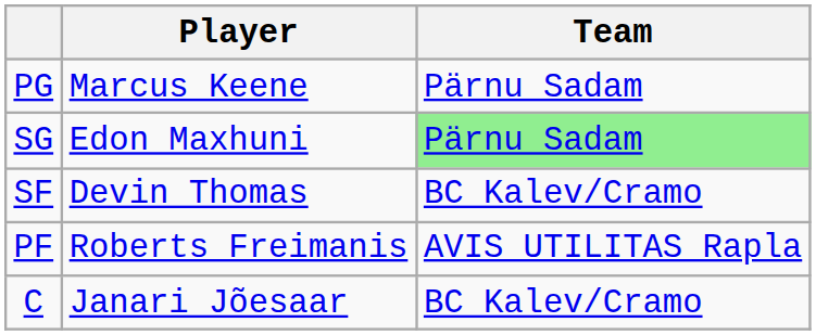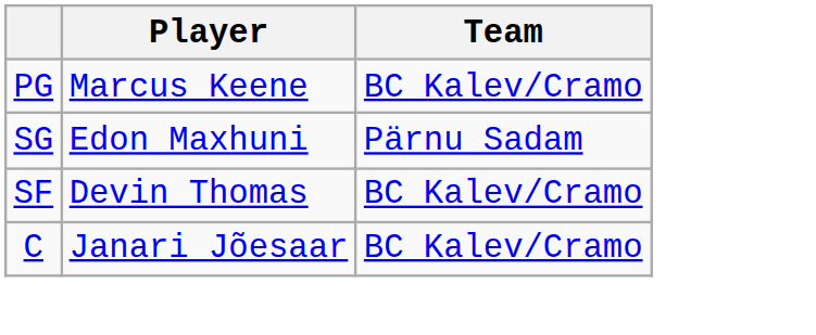 <table class="wikitable">
 <tr>
 <th></th>
 <th>Player</th>
 <th>Team</th>
 </tr>
 <tr>
 <td align="center"><a href='#'>PG</a></td>
 <td> <a href='#'>Marcus Keene</a></td>
-<td><a href='#'>Pärnu Sadam</a></td>
+<td><a href='#'>BC Kalev/Cramo</a></td>
 </tr>
 <tr>
 <td align="center"><a href='#'>SG</a></td>
 <td> <a href='#'>Edon Maxhuni</a></td>
-<td style="background: lightgreen;"><a href='#'>Pärnu Sadam</a></td>
+<td><a href='#'>Pärnu Sadam</a></td>
 </tr>
 <tr>
 <td align="center"><a href='#'>SF</a></td>
 <td> <a href='#'>Devin Thomas</a></td>
 <td><a href='#'>BC Kalev/Cramo</a></td>
 </tr>
 <tr>
-<td align="center"><a href='#'>PF</a></td>
-<td> <a href='#'>Roberts Freimanis</a></td>
-<td><a href='#'>AVIS UTILITAS Rapla</a></td>
-</tr>
-<tr>
 <td align="center"><a href='#'>C</a></td>
 <td> <a href='#'>Janari Jõesaar</a></td>
 <td><a href='#'>BC Kalev/Cramo</a></td>
 </tr>
 </table>
